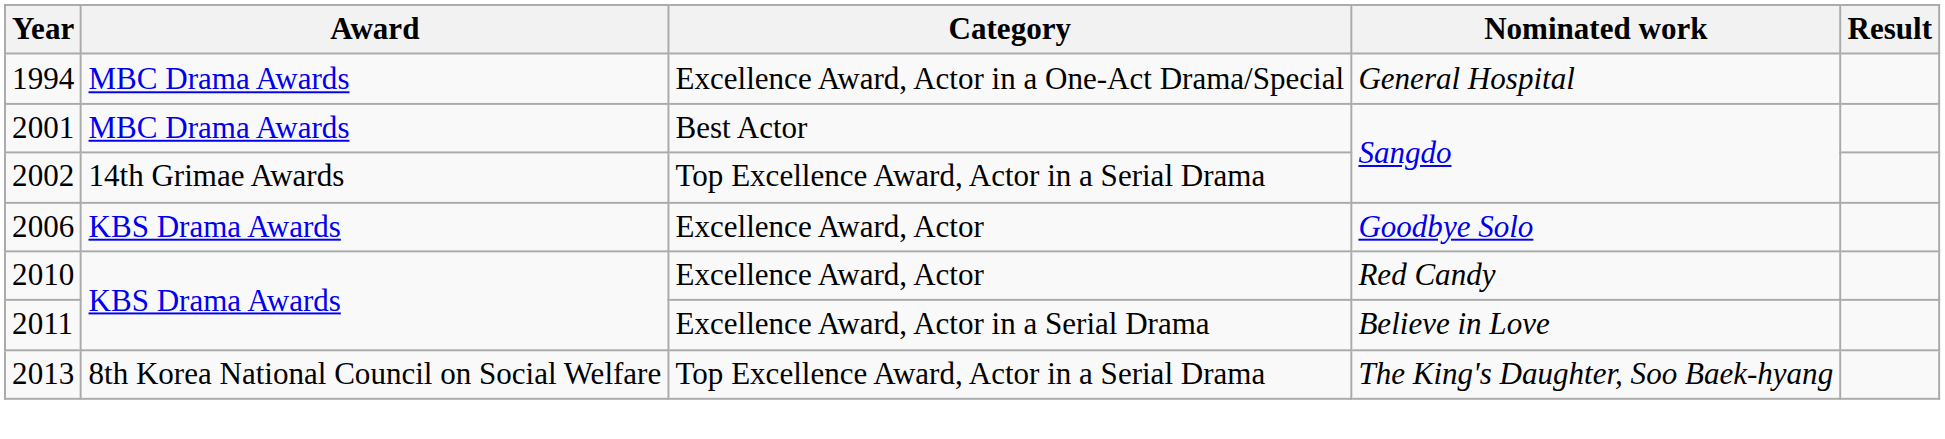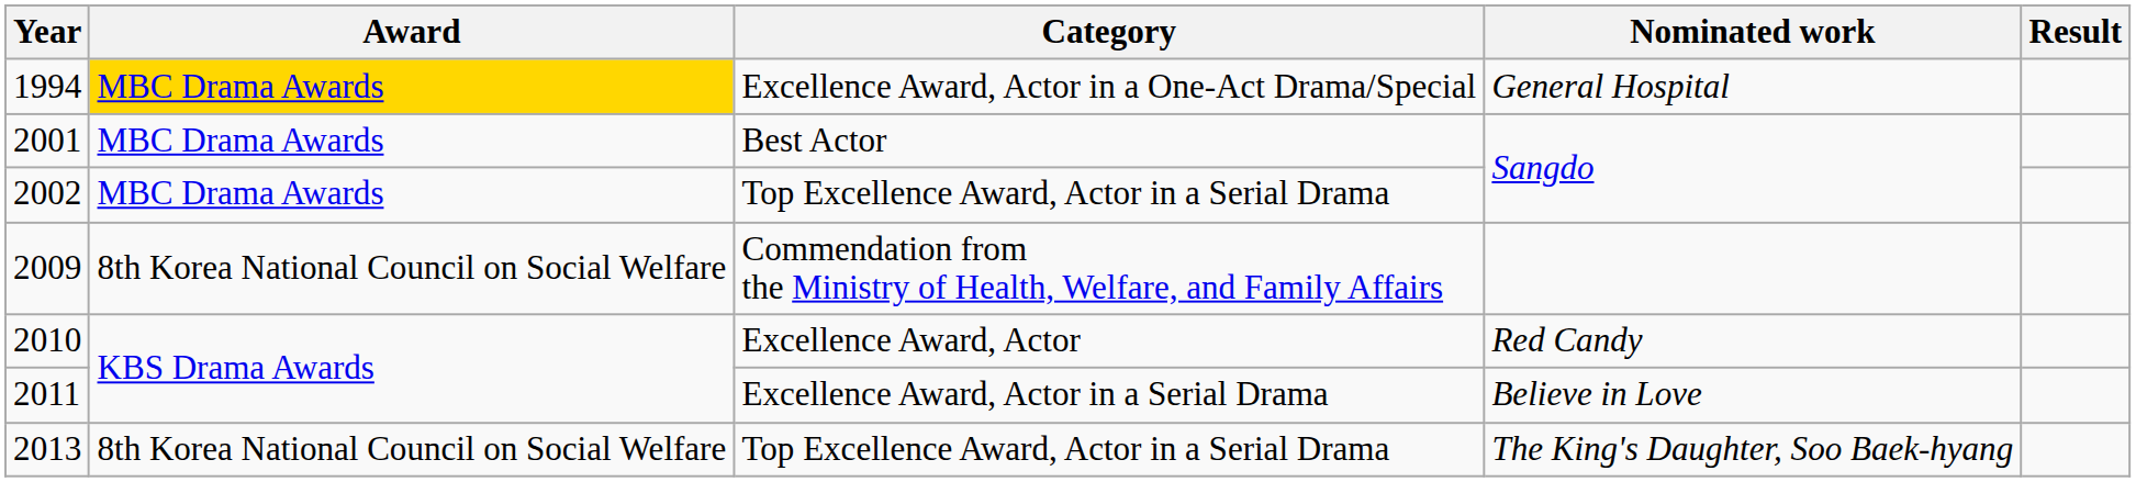 <table class="wikitable">
 <tr>
 <th>Year</th>
 <th>Award</th>
 <th>Category</th>
 <th>Nominated work</th>
 <th>Result</th>
 </tr>
 <tr>
 <td>1994</td>
-<td><a href='#'>MBC Drama Awards</a></td>
+<td style="background: gold;"><a href='#'>MBC Drama Awards</a></td>
 <td>Excellence Award, Actor in a One-Act Drama/Special</td>
 <td><em>General Hospital</em></td>
 <td></td>
 </tr>
 <tr>
 <td>2001</td>
 <td><a href='#'>MBC Drama Awards</a></td>
 <td>Best Actor</td>
 <td rowspan=2><em><a href='#'>Sangdo</a></em></td>
 <td></td>
 </tr>
 <tr>
 <td>2002</td>
-<td>14th Grimae Awards</td>
+<td><a href='#'>MBC Drama Awards</a></td>
 <td>Top Excellence Award, Actor in a Serial Drama</td>
 <td></td>
 </tr>
 <tr>
-<td>2006</td>
-<td><a href='#'>KBS Drama Awards</a></td>
-<td>Excellence Award, Actor</td>
-<td><em><a href='#'>Goodbye Solo</a></em></td>
+<td>2009</td>
+<td>8th Korea National Council on Social Welfare</td>
+<td>Commendation from <br> the <a href='#'>Ministry of Health, Welfare, and Family Affairs</a></td>
+<td></td>
 <td></td>
 </tr>
 <tr>
 <td>2010</td>
 <td rowspan="2"><a href='#'>KBS Drama Awards</a></td>
 <td>Excellence Award, Actor</td>
 <td><em>Red Candy</em></td>
 <td></td>
 </tr>
 <tr>
 <td>2011</td>
 <td>Excellence Award, Actor in a Serial Drama</td>
 <td><em>Believe in Love</em></td>
 <td></td>
 </tr>
 <tr>
 <td>2013</td>
 <td>8th Korea National Council on Social Welfare</td>
 <td>Top Excellence Award, Actor in a Serial Drama</td>
 <td><em>The King's Daughter, Soo Baek-hyang</em></td>
 <td></td>
 </tr>
 </table>
